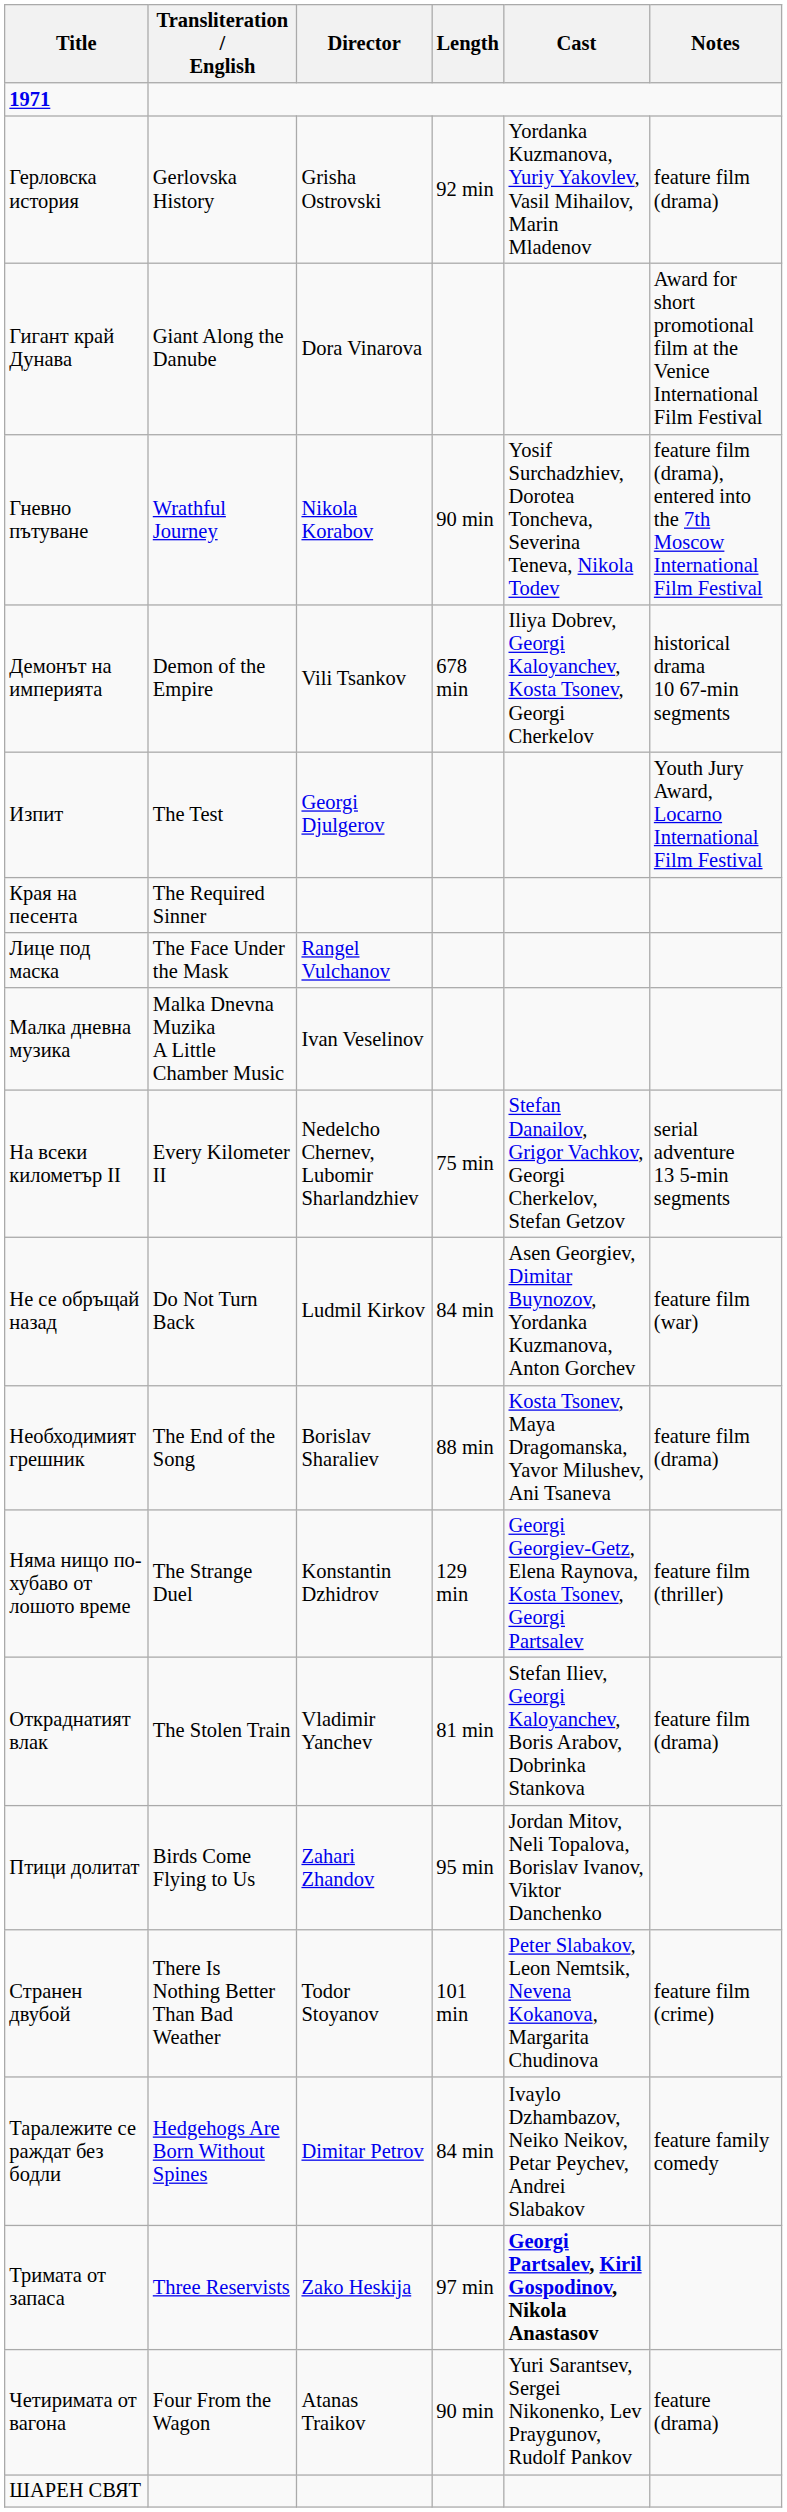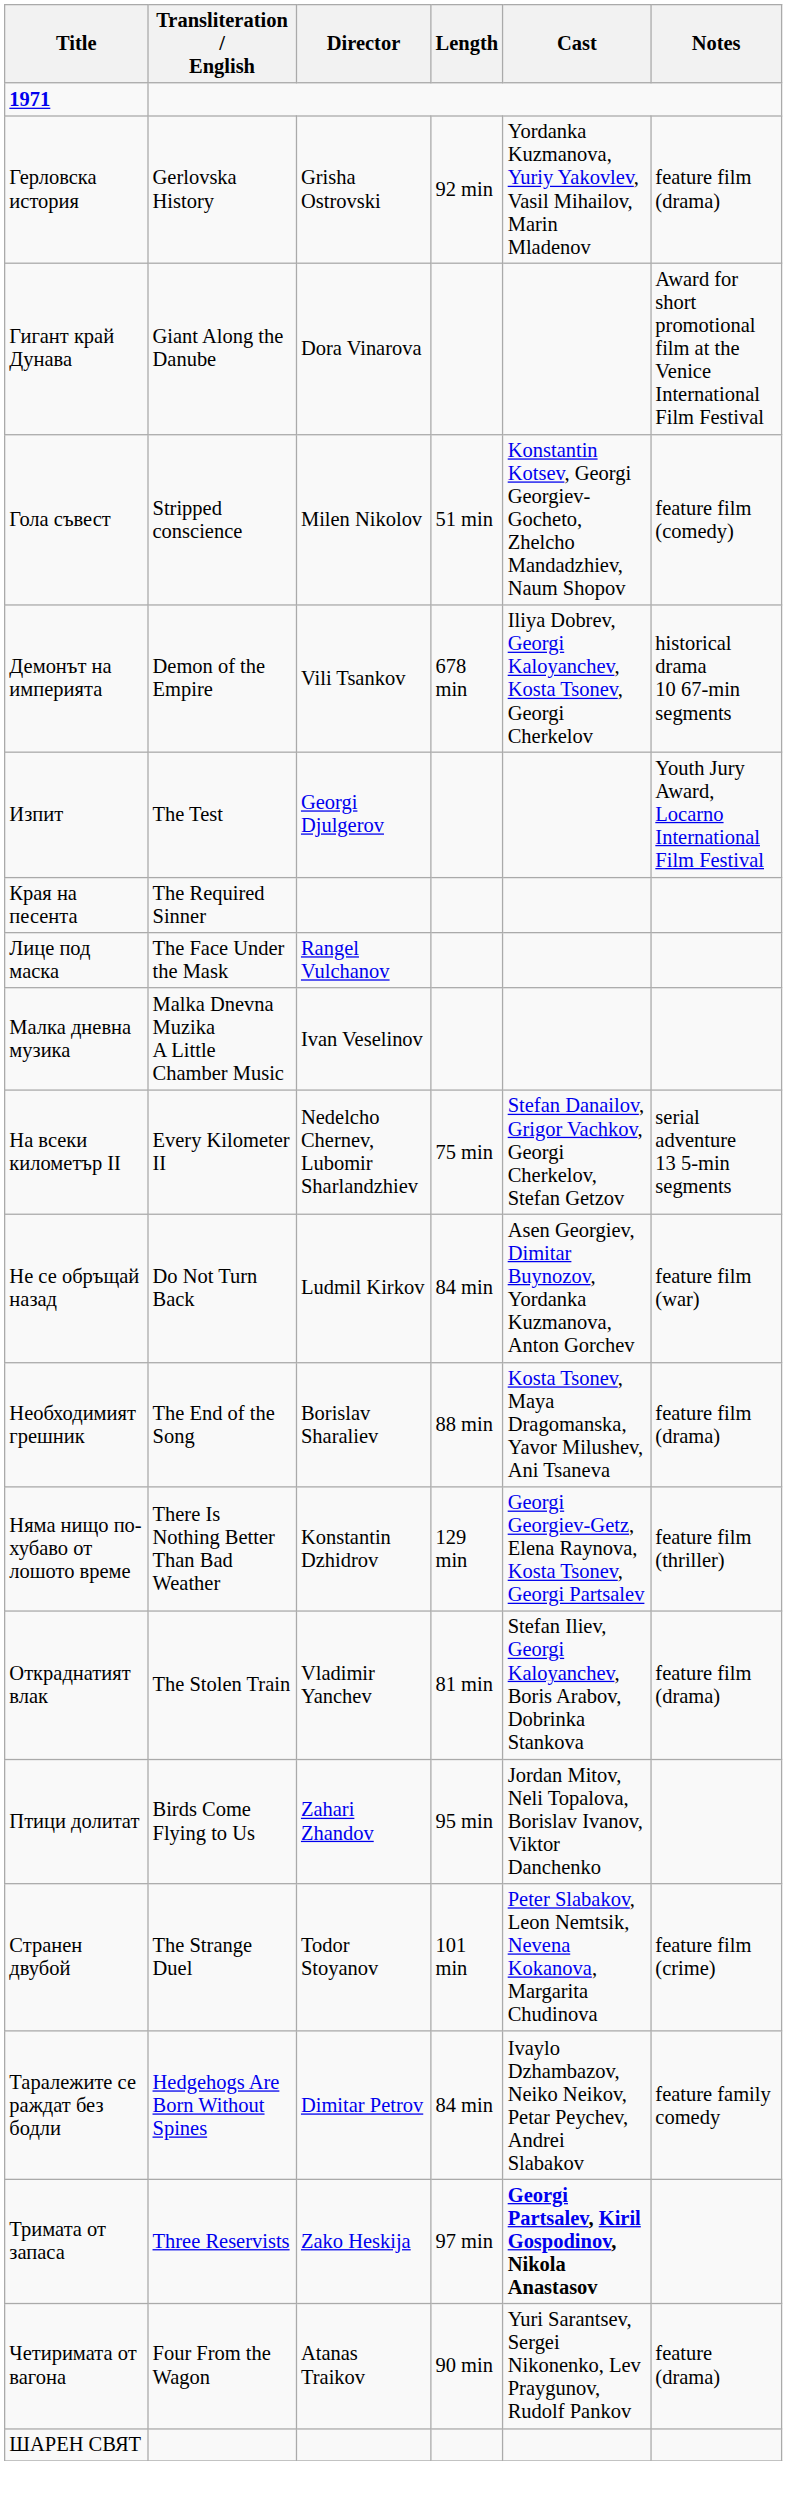 <table class="wikitable">
 <tr>
 <th>Title</th>
 <th>Transliteration / <br>English</th>
 <th>Director</th>
 <th>Length</th>
 <th>Cast</th>
 <th>Notes</th>
 </tr>
 <tr>
 <td><strong><a href='#'>1971</a></strong></td>
 </tr>
 <tr>
 <td>Герловска история</td>
 <td>Gerlovska History</td>
 <td>Grisha Ostrovski</td>
 <td>92 min</td>
 <td>Yordanka Kuzmanova, <a href='#'>Yuriy Yakovlev</a>, Vasil Mihailov, Marin Mladenov</td>
 <td>feature film (drama)</td>
 </tr>
 <tr>
 <td>Гигант край Дунава</td>
 <td>Giant Along the Danube</td>
 <td>Dora Vinarova</td>
 <td></td>
 <td></td>
 <td>Award for short promotional film at the Venice International Film Festival</td>
 </tr>
 <tr>
-<td>Гневно пътуване</td>
-<td><a href='#'>Wrathful Journey</a></td>
-<td><a href='#'>Nikola Korabov</a></td>
-<td>90 min</td>
-<td>Yosif Surchadzhiev, Dorotea Toncheva, Severina Teneva, <a href='#'>Nikola Todev</a></td>
-<td>feature film (drama), entered into the <a href='#'>7th Moscow International Film Festival</a></td>
+<td>Гола съвест</td>
+<td>Stripped conscience</td>
+<td>Milen Nikolov</td>
+<td>51 min</td>
+<td><a href='#'>Konstantin Kotsev</a>, Georgi Georgiev-Gocheto, Zhelcho Mandadzhiev, Naum Shopov</td>
+<td>feature film (comedy)</td>
 </tr>
 <tr>
 <td>Демонът на империята</td>
 <td>Demon of the Empire</td>
 <td>Vili Tsankov</td>
 <td>678 min</td>
 <td>Iliya Dobrev, <a href='#'>Georgi Kaloyanchev</a>, <a href='#'>Kosta Tsonev</a>, Georgi Cherkelov</td>
 <td>historical drama<br>10 67-min segments</td>
 </tr>
 <tr>
 <td>Изпит</td>
 <td>The Test</td>
 <td><a href='#'>Georgi Djulgerov</a></td>
 <td></td>
 <td></td>
 <td>Youth Jury Award, <a href='#'>Locarno International Film Festival</a></td>
 </tr>
 <tr>
 <td>Края на песента</td>
 <td>The Required Sinner</td>
 <td></td>
 <td></td>
 <td></td>
 <td></td>
 </tr>
 <tr>
 <td>Лице под маска</td>
 <td>The Face Under the Mask</td>
 <td><a href='#'>Rangel Vulchanov</a></td>
 <td></td>
 <td></td>
 <td></td>
 </tr>
 <tr>
 <td>Малка дневна музика</td>
 <td>Malka Dnevna Muzika<br>A Little Chamber Music</td>
 <td>Ivan Veselinov</td>
 <td></td>
 <td></td>
 <td></td>
 </tr>
 <tr>
 <td>На всеки километър II</td>
 <td>Every Kilometer II</td>
 <td>Nedelcho Chernev, Lubomir Sharlandzhiev</td>
 <td>75 min</td>
 <td><a href='#'>Stefan Danailov</a>, <a href='#'>Grigor Vachkov</a>, Georgi Cherkelov, Stefan Getzov</td>
 <td>serial adventure<br>13 5-min segments</td>
 </tr>
 <tr>
 <td>Не се обръщай назад</td>
 <td>Do Not Turn Back</td>
 <td>Ludmil Kirkov</td>
 <td>84 min</td>
 <td>Asen Georgiev, <a href='#'>Dimitar Buynozov</a>, Yordanka Kuzmanova, Anton Gorchev</td>
 <td>feature film (war)</td>
 </tr>
 <tr>
 <td>Необходимият грешник</td>
 <td>The End of the Song</td>
 <td>Borislav Sharaliev</td>
 <td>88 min</td>
 <td><a href='#'>Kosta Tsonev</a>, Maya Dragomanska, Yavor Milushev, Ani Tsaneva</td>
 <td>feature film (drama)</td>
 </tr>
 <tr>
 <td>Няма нищо по-хубаво от лошото време</td>
-<td>The Strange Duel</td>
+<td>There Is Nothing Better Than Bad Weather</td>
 <td>Konstantin Dzhidrov</td>
 <td>129 min</td>
 <td><a href='#'>Georgi Georgiev-Getz</a>, Elena Raynova, <a href='#'>Kosta Tsonev</a>, <a href='#'>Georgi Partsalev</a></td>
 <td>feature film (thriller)</td>
 </tr>
 <tr>
 <td>Откраднатият влак</td>
 <td>The Stolen Train</td>
 <td>Vladimir Yanchev</td>
 <td>81 min</td>
 <td>Stefan Iliev, <a href='#'>Georgi Kaloyanchev</a>, Boris Arabov, Dobrinka Stankova</td>
 <td>feature film (drama)</td>
 </tr>
 <tr>
 <td>Птици долитат</td>
 <td>Birds Come Flying to Us</td>
 <td><a href='#'>Zahari Zhandov</a></td>
 <td>95 min</td>
 <td>Jordan Mitov, Neli Topalova, Borislav Ivanov, Viktor Danchenko</td>
 <td></td>
 </tr>
 <tr>
 <td>Странен двубой</td>
-<td>There Is Nothing Better Than Bad Weather</td>
+<td>The Strange Duel</td>
 <td>Todor Stoyanov</td>
 <td>101 min</td>
 <td><a href='#'>Peter Slabakov</a>, Leon Nemtsik, <a href='#'>Nevena Kokanova</a>, Margarita Chudinova</td>
 <td>feature film (crime)</td>
 </tr>
 <tr>
 <td>Таралежите се раждат без бодли</td>
 <td><a href='#'>Hedgehogs Are Born Without Spines</a></td>
 <td><a href='#'>Dimitar Petrov</a></td>
 <td>84 min</td>
 <td>Ivaylo Dzhambazov, Neiko Neikov, Petar Peychev, Andrei Slabakov</td>
 <td>feature family comedy</td>
 </tr>
 <tr>
 <td>Тримата от запаса</td>
 <td><a href='#'>Three Reservists</a></td>
 <td><a href='#'>Zako Heskija</a></td>
 <td>97 min</td>
 <td><strong><a href='#'>Georgi Partsalev</a>, <a href='#'>Kiril Gospodinov</a>, Nikola Anastasov</strong></td>
 <td></td>
 </tr>
 <tr>
 <td>Четиримата от вагона</td>
 <td>Four From the Wagon</td>
 <td>Atanas Traikov</td>
 <td>90 min</td>
 <td>Yuri Sarantsev, Sergei Nikonenko, Lev Praygunov, Rudolf Pankov</td>
 <td>feature (drama)</td>
 </tr>
 <tr>
 <td>ШАРЕН СВЯТ</td>
 <td></td>
 <td></td>
 <td></td>
 <td></td>
 <td></td>
 </tr>
 </table>
